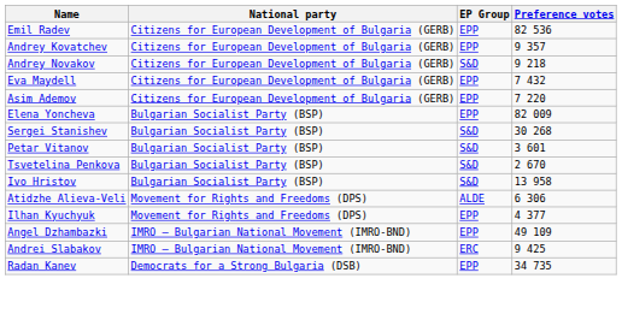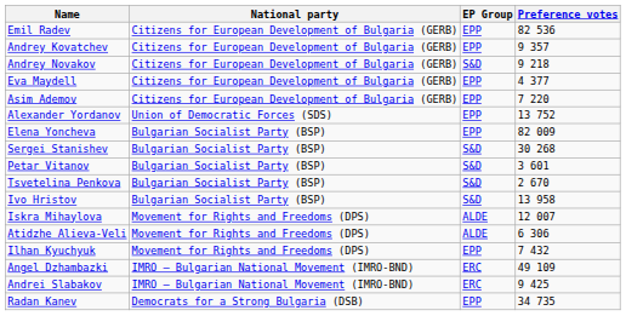 <table class="sortable wikitable">
 <tr>
 <th>Name</th>
 <th>National party</th>
 <th>EP Group</th>
 <th><a href='#'>Preference votes</a></th>
 </tr>
 <tr>
 <td><a href='#'>Emil Radev</a></td>
 <td> <a href='#'>Citizens for European Development of Bulgaria</a> (GERB)</td>
 <td> <a href='#'>EPP</a></td>
 <td>82 536</td>
 </tr>
 <tr>
 <td><a href='#'>Andrey Kovatchev</a></td>
 <td> <a href='#'>Citizens for European Development of Bulgaria</a> (GERB)</td>
 <td> <a href='#'>EPP</a></td>
 <td>9 357</td>
 </tr>
 <tr>
 <td><a href='#'>Andrey Novakov</a></td>
 <td> <a href='#'>Citizens for European Development of Bulgaria</a> (GERB)</td>
 <td> <a href='#'>S&D</a></td>
 <td>9 218</td>
 </tr>
 <tr>
 <td><a href='#'>Eva Maydell</a></td>
 <td> <a href='#'>Citizens for European Development of Bulgaria</a> (GERB)</td>
 <td> <a href='#'>EPP</a></td>
-<td>7 432</td>
+<td>4 377</td>
 </tr>
 <tr>
 <td><a href='#'>Asim Ademov</a></td>
 <td> <a href='#'>Citizens for European Development of Bulgaria</a> (GERB)</td>
 <td> <a href='#'>EPP</a></td>
 <td>7 220</td>
+</tr>
+<tr>
+<td><a href='#'>Alexander Yordanov</a></td>
+<td> <a href='#'>Union of Democratic Forces</a> (SDS)</td>
+<td> <a href='#'>EPP</a></td>
+<td>13 752</td>
 </tr>
 <tr>
 <td><a href='#'>Elena Yoncheva</a></td>
 <td> <a href='#'>Bulgarian Socialist Party</a> (BSP)</td>
 <td> <a href='#'>EPP</a></td>
 <td>82 009</td>
 </tr>
 <tr>
 <td><a href='#'>Sergei Stanishev</a></td>
 <td> <a href='#'>Bulgarian Socialist Party</a> (BSP)</td>
 <td> <a href='#'>S&D</a></td>
 <td>30 268</td>
 </tr>
 <tr>
 <td><a href='#'>Petar Vitanov</a></td>
 <td> <a href='#'>Bulgarian Socialist Party</a> (BSP)</td>
 <td> <a href='#'>S&D</a></td>
 <td>3 601</td>
 </tr>
 <tr>
 <td><a href='#'>Tsvetelina Penkova</a></td>
 <td> <a href='#'>Bulgarian Socialist Party</a> (BSP)</td>
 <td> <a href='#'>S&D</a></td>
 <td>2 670</td>
 </tr>
 <tr>
 <td><a href='#'>Ivo Hristov</a></td>
 <td> <a href='#'>Bulgarian Socialist Party</a> (BSP)</td>
 <td> <a href='#'>S&D</a></td>
 <td>13 958</td>
 </tr>
 <tr>
+<td><a href='#'>Iskra Mihaylova</a></td>
+<td> <a href='#'>Movement for Rights and Freedoms</a> (DPS)</td>
+<td> <a href='#'>ALDE</a></td>
+<td>12 007</td>
+</tr>
+<tr>
 <td><a href='#'>Atidzhe Alieva-Veli</a></td>
 <td> <a href='#'>Movement for Rights and Freedoms</a> (DPS)</td>
 <td> <a href='#'>ALDE</a></td>
 <td>6 306</td>
 </tr>
 <tr>
 <td><a href='#'>Ilhan Kyuchyuk</a></td>
 <td> <a href='#'>Movement for Rights and Freedoms</a> (DPS)</td>
 <td> <a href='#'>EPP</a></td>
-<td>4 377</td>
+<td>7 432</td>
 </tr>
 <tr>
 <td><a href='#'>Angel Dzhambazki</a></td>
 <td> <a href='#'>IMRO – Bulgarian National Movement</a> (IMRO-BND)</td>
-<td> <a href='#'>EPP</a></td>
+<td> <a href='#'>ERC</a></td>
 <td>49 109</td>
 </tr>
 <tr>
 <td><a href='#'>Andrei Slabakov</a></td>
 <td> <a href='#'>IMRO – Bulgarian National Movement</a> (IMRO-BND)</td>
 <td> <a href='#'>ERC</a></td>
 <td>9 425</td>
 </tr>
 <tr>
 <td><a href='#'>Radan Kanev</a></td>
 <td> <a href='#'>Democrats for a Strong Bulgaria</a> (DSB)</td>
 <td> <a href='#'>EPP</a></td>
 <td>34 735</td>
 </tr>
 </table>
